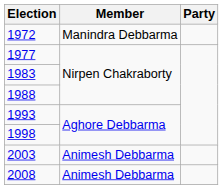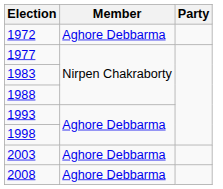 <table class="wikitable sortable">
 <tr>
 <th>Election</th>
 <th>Member</th>
 <th colspan=2>Party</th>
 </tr>
 <tr>
 <td><a href='#'>1972</a></td>
-<td>Manindra Debbarma</td>
+<td><a href='#'>Aghore Debbarma</a></td>
 <td></td>
 </tr>
 <tr>
 <td><a href='#'>1977</a></td>
 <td rowspan=3>Nirpen Chakraborty</td>
 </tr>
 <tr>
 <td><a href='#'>1983</a></td>
 </tr>
 <tr>
 <td><a href='#'>1988</a></td>
 </tr>
 <tr>
 <td><a href='#'>1993</a></td>
 <td rowspan=2><a href='#'>Aghore Debbarma</a></td>
 </tr>
 <tr>
 <td><a href='#'>1998</a></td>
 </tr>
 <tr>
 <td><a href='#'>2003</a></td>
-<td><a href='#'>Animesh Debbarma</a></td>
+<td><a href='#'>Aghore Debbarma</a></td>
 <td></td>
 </tr>
 <tr>
 <td><a href='#'>2008</a></td>
-<td><a href='#'>Animesh Debbarma</a></td>
+<td><a href='#'>Aghore Debbarma</a></td>
 <td></td>
 </tr>
 </table>
